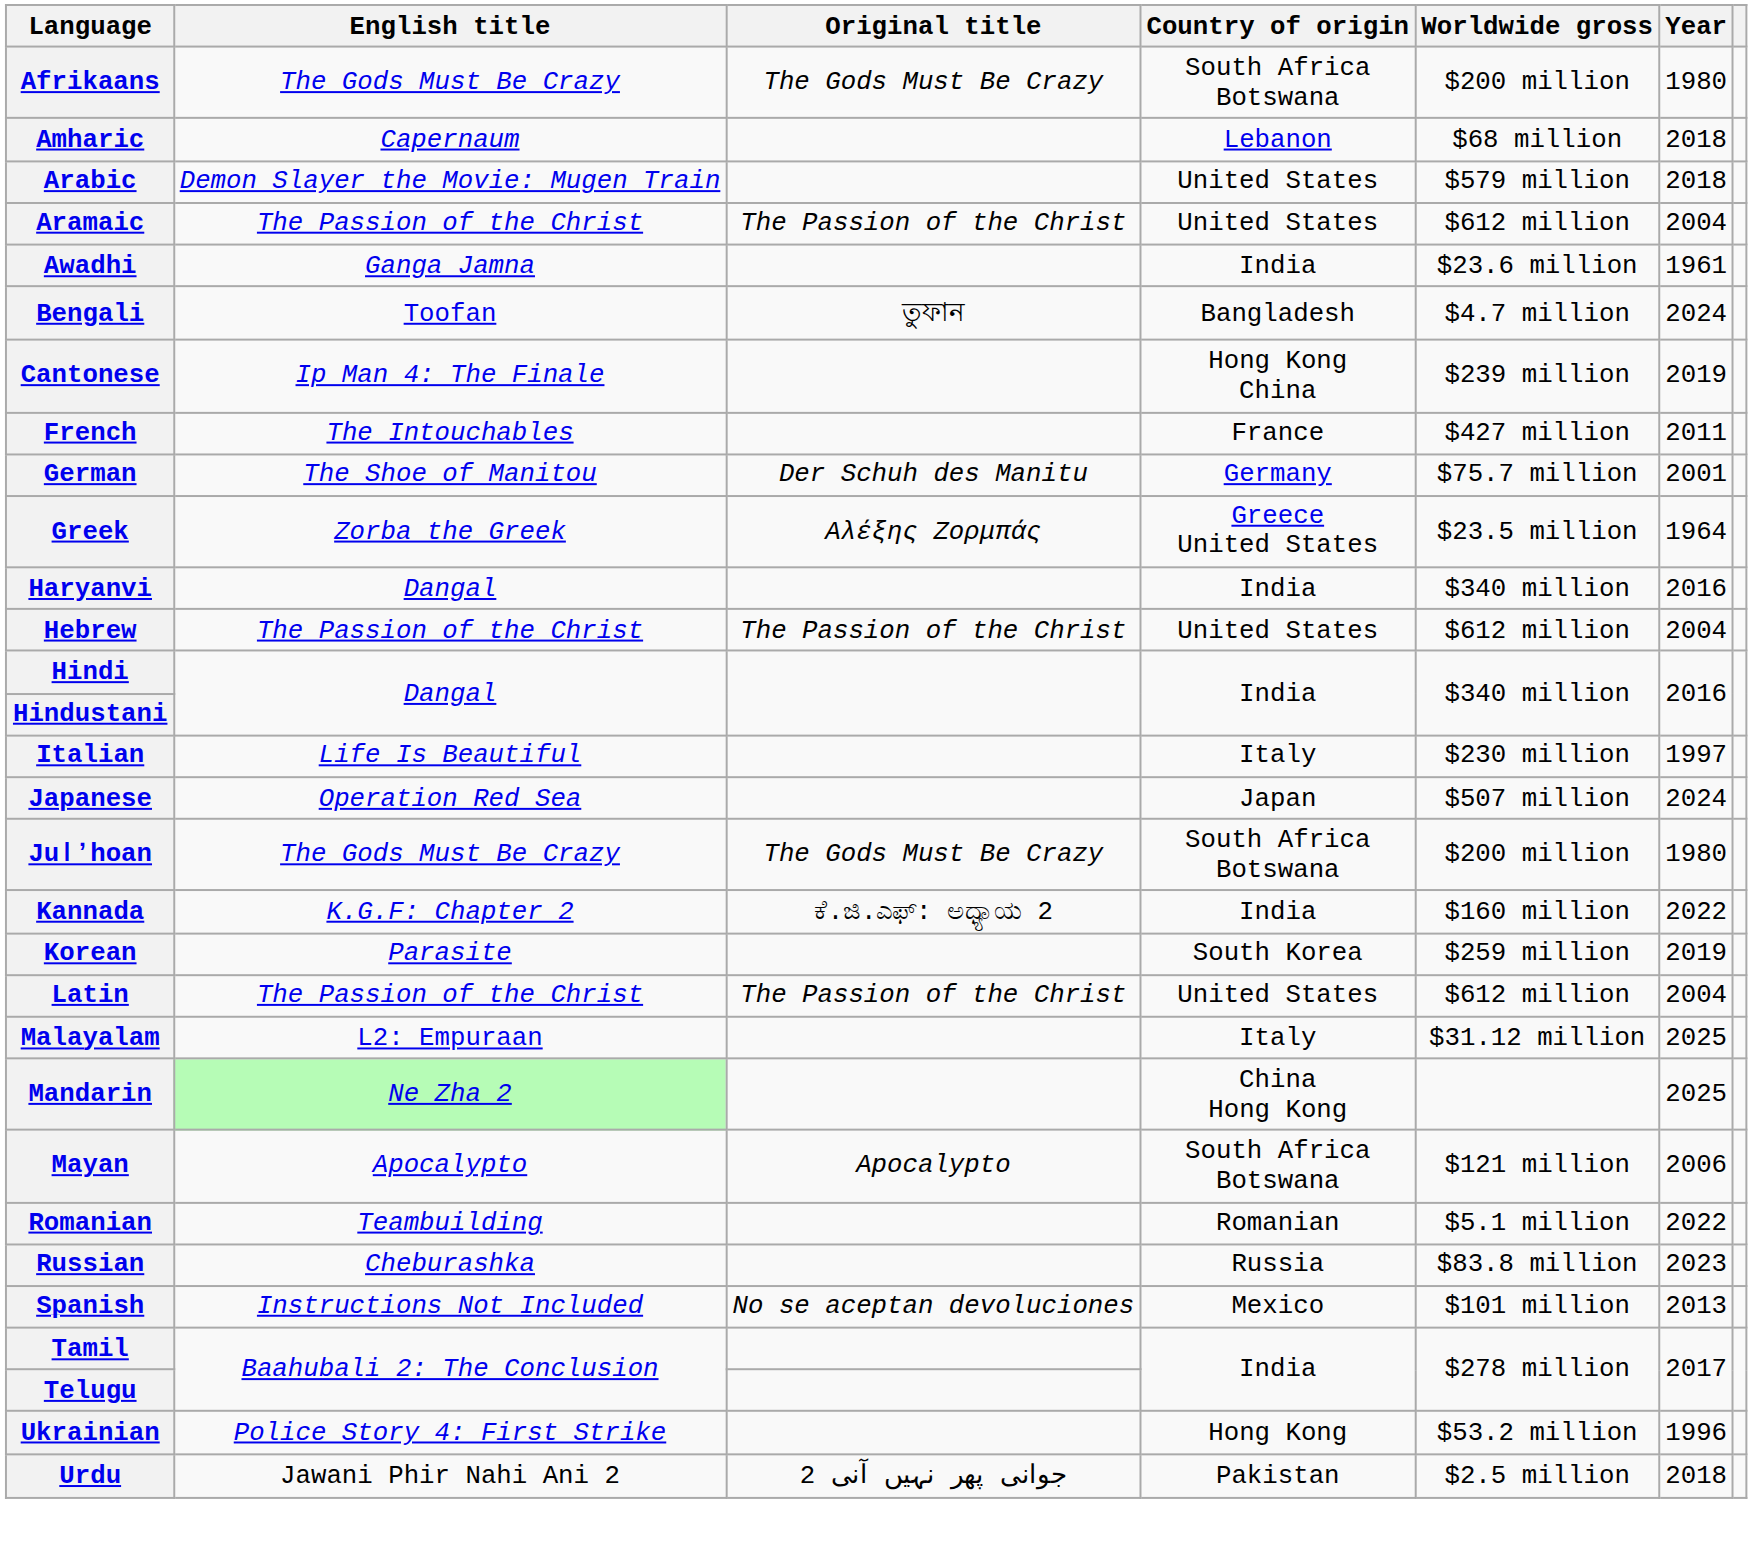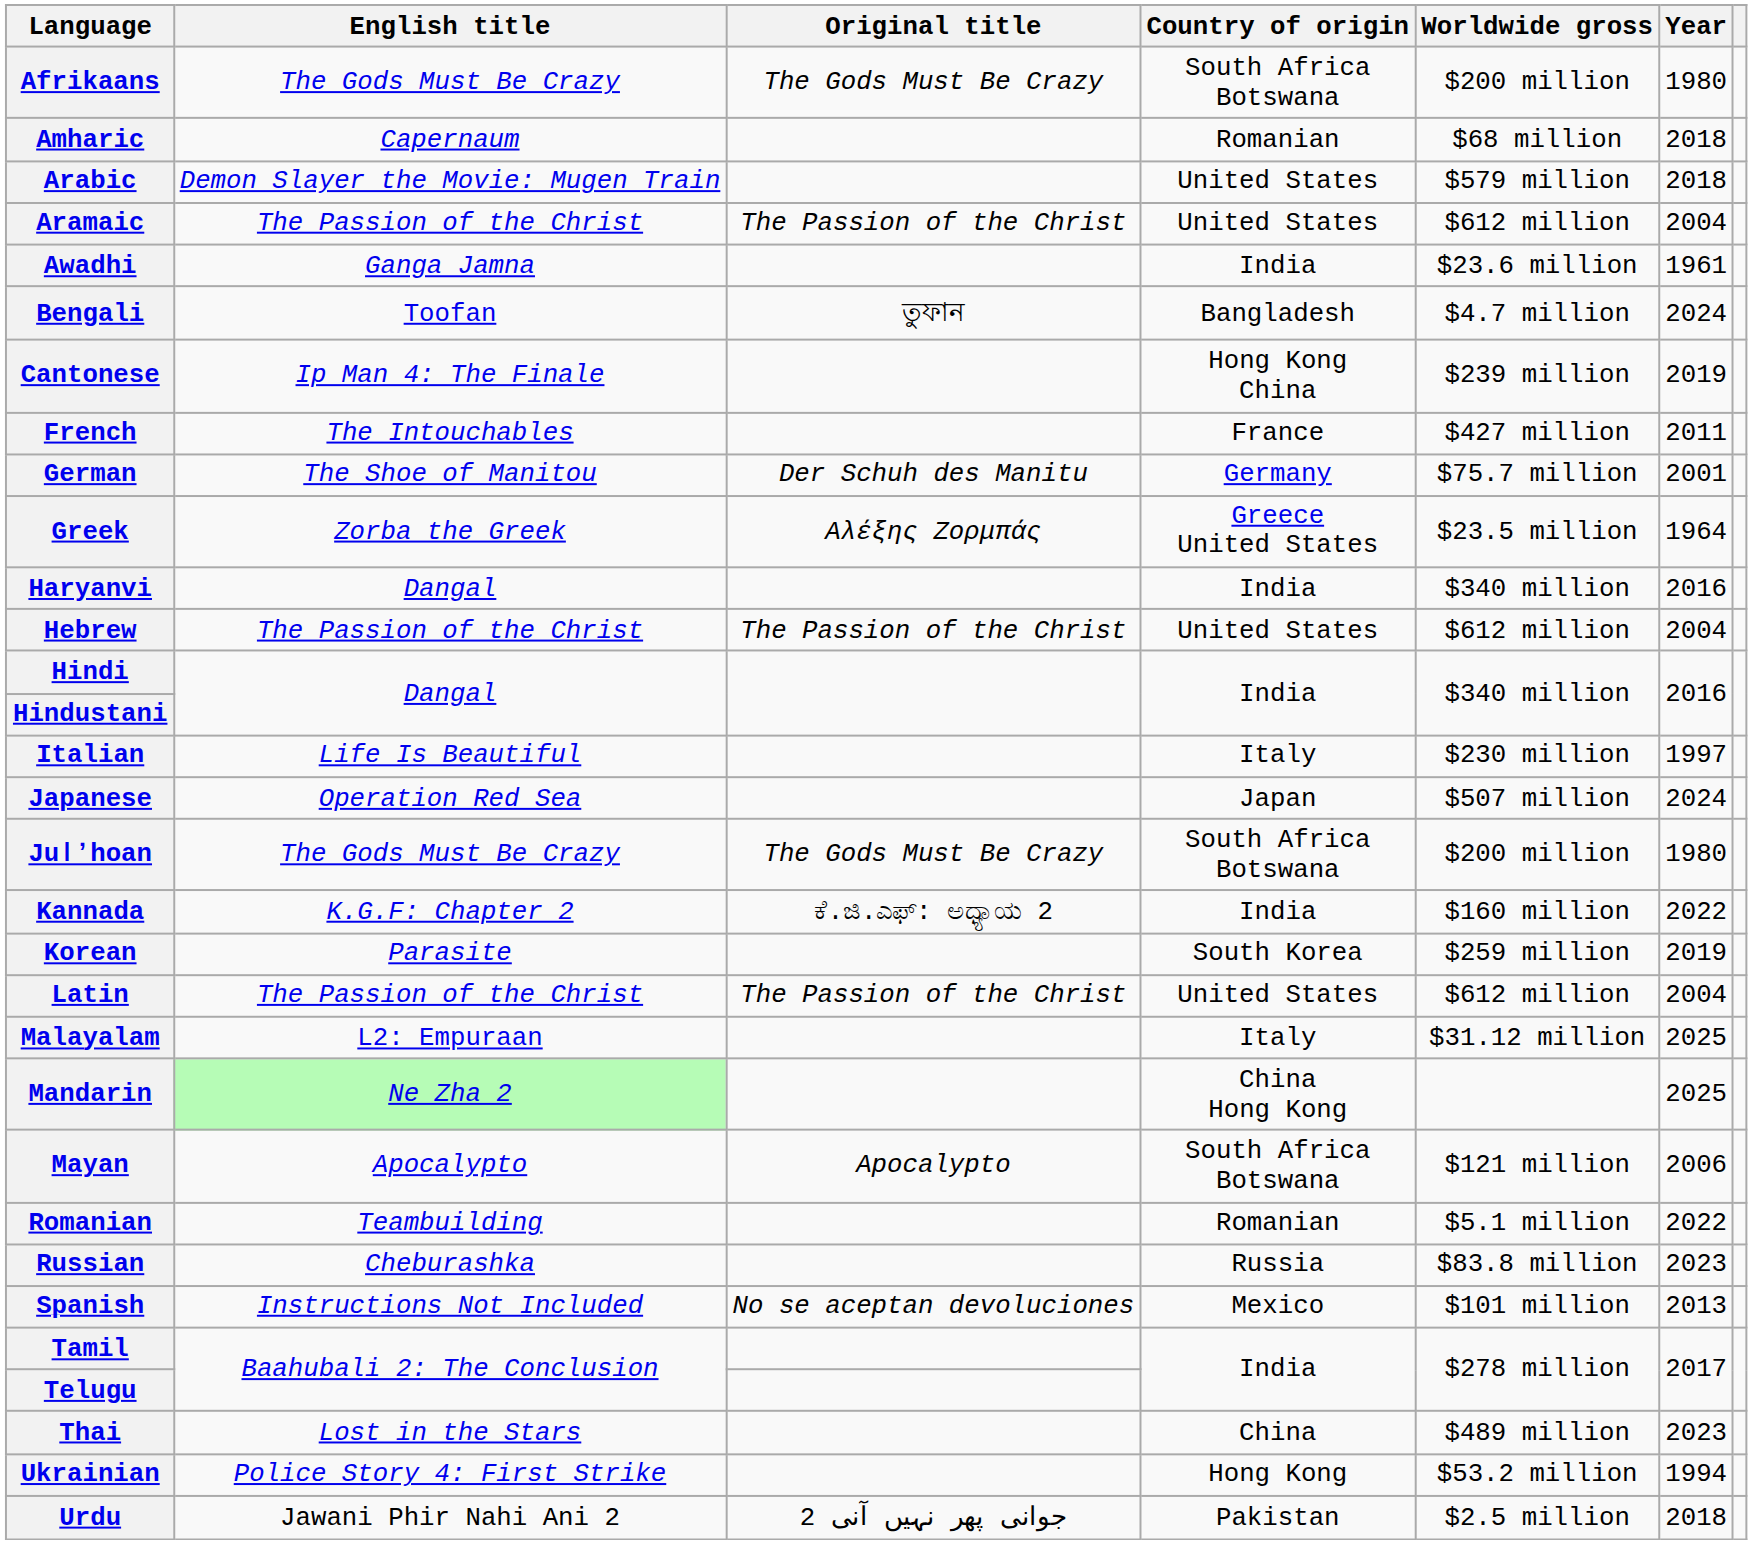 <table class="wikitable sortable" style="margin:auto; text-align:center">
 <tr>
 <th>Language</th>
 <th>English title</th>
 <th>Original title</th>
 <th>Country of origin</th>
 <th>Worldwide gross</th>
 <th>Year</th>
 <th scope="col" class="unsortable"></th>
 </tr>
 <tr>
 <th><a href='#'>Afrikaans</a></th>
 <td><em><a href='#'>The Gods Must Be Crazy</a></em></td>
 <td><em>The Gods Must Be Crazy</em></td>
 <td>South Africa <br> Botswana</td>
 <td>$200 million</td>
 <td>1980</td>
 <td></td>
 </tr>
 <tr>
 <th><a href='#'>Amharic</a></th>
 <td><a href='#'><em>Capernaum</em></a></td>
 <td></td>
-<td><a href='#'>Lebanon</a></td>
+<td>Romanian</td>
 <td>$68 million</td>
 <td>2018</td>
 <td></td>
 </tr>
 <tr>
 <th><a href='#'>Arabic</a></th>
 <td><em><a href='#'>Demon Slayer the Movie: Mugen Train</a></em></td>
 <td></td>
 <td>United States</td>
 <td>$579 million</td>
 <td>2018</td>
 <td></td>
 </tr>
 <tr>
 <th><a href='#'>Aramaic</a></th>
 <td scope="row"><em><a href='#'>The Passion of the Christ</a></em></td>
 <td scope="row"><em>The Passion of the Christ</em></td>
 <td scope="row">United States</td>
 <td scope="row">$612 million</td>
 <td scope="row">2004</td>
 <td scope="row"></td>
 </tr>
 <tr>
 <th><a href='#'>Awadhi</a></th>
 <td><em><a href='#'>Ganga Jamna</a></em></td>
 <td> <br> </td>
 <td>India</td>
 <td>$23.6 million</td>
 <td>1961</td>
 <td></td>
 </tr>
 <tr>
 <th><a href='#'>Bengali</a></th>
 <td><a href='#'>Toofan</a></td>
 <td>তুফান</td>
 <td>Bangladesh</td>
 <td>$4.7 million</td>
 <td>2024</td>
 <td></td>
 </tr>
 <tr>
 <th><a href='#'>Cantonese</a></th>
 <td><em><a href='#'>Ip Man 4: The Finale</a></em></td>
 <td></td>
 <td>Hong Kong <br> China</td>
 <td>$239 million</td>
 <td>2019</td>
 <td></td>
 </tr>
 <tr>
 <th><a href='#'>French</a></th>
 <td><em><a href='#'>The Intouchables</a></em></td>
 <td><em></em></td>
 <td>France</td>
 <td>$427 million</td>
 <td>2011</td>
 <td></td>
 </tr>
 <tr>
 <th><a href='#'>German</a></th>
 <td><em><a href='#'>The Shoe of Manitou</a></em></td>
 <td><em>Der Schuh des Manitu</em></td>
 <td><a href='#'>Germany</a></td>
 <td>$75.7 million</td>
 <td>2001</td>
 <td></td>
 </tr>
 <tr>
 <th><a href='#'>Greek</a></th>
 <td><em><a href='#'>Zorba the Greek</a></em></td>
 <td><em>Αλέξης Ζορμπάς</em></td>
 <td><a href='#'>Greece</a> <br> United States</td>
 <td>$23.5 million</td>
 <td>1964</td>
 <td></td>
 </tr>
 <tr>
 <th><a href='#'>Haryanvi</a></th>
 <td><em><a href='#'>Dangal</a></em></td>
 <td></td>
 <td>India</td>
 <td>$340 million</td>
 <td>2016</td>
 <td></td>
 </tr>
 <tr>
 <th><a href='#'>Hebrew</a></th>
 <td><em><a href='#'>The Passion of the Christ</a></em></td>
 <td><em>The Passion of the Christ</em></td>
 <td>United States</td>
 <td>$612 million</td>
 <td>2004</td>
 <td></td>
 </tr>
 <tr>
 <th><a href='#'>Hindi</a></th>
 <td rowspan="2"><em><a href='#'>Dangal</a></em></td>
 <td rowspan="2"></td>
 <td rowspan="2">India</td>
 <td rowspan="2">$340 million</td>
 <td rowspan="2">2016</td>
 <td rowspan="2"></td>
 </tr>
 <tr>
 <th><a href='#'>Hindustani</a></th>
 </tr>
 <tr>
 <th><a href='#'>Italian</a></th>
 <td><em><a href='#'>Life Is Beautiful</a></em></td>
 <td><em></em></td>
 <td>Italy</td>
 <td>$230 million</td>
 <td>1997</td>
 <td></td>
 </tr>
 <tr>
 <th><a href='#'>Japanese</a></th>
 <td><em><a href='#'>Operation Red Sea</a></em></td>
 <td></td>
 <td>Japan</td>
 <td>$507 million</td>
 <td>2024</td>
 <td></td>
 </tr>
 <tr>
 <th><a href='#'>Juǀʼhoan</a></th>
 <td><em><a href='#'>The Gods Must Be Crazy</a></em></td>
 <td><em>The Gods Must Be Crazy</em></td>
 <td>South Africa <br> Botswana</td>
 <td>$200 million</td>
 <td>1980</td>
 <td></td>
 </tr>
 <tr>
 <th><a href='#'>Kannada</a></th>
 <td><em><a href='#'>K.G.F: Chapter 2</a></em></td>
 <td>ಕೆ.ಜಿ.ಎಫ್: ಅಧ್ಯಾಯ 2</td>
 <td>India</td>
 <td>$160 million</td>
 <td>2022</td>
 <td></td>
 </tr>
 <tr>
 <th><a href='#'>Korean</a></th>
 <td><em><a href='#'>Parasite</a></em></td>
 <td></td>
 <td>South Korea</td>
 <td>$259 million</td>
 <td>2019</td>
 <td></td>
 </tr>
 <tr>
 <th><a href='#'>Latin</a></th>
 <td><em><a href='#'>The Passion of the Christ</a></em></td>
 <td><em>The Passion of the Christ</em></td>
 <td>United States</td>
 <td>$612 million</td>
 <td>2004</td>
 <td></td>
 </tr>
 <tr>
 <th><a href='#'>Malayalam</a></th>
 <td><em><a href='#'></em>L2: Empuraan<em></a></em></td>
 <td></td>
 <td>Italy</td>
 <td>$31.12 million</td>
 <td style="text-align:center;">2025</td>
 <td></td>
 </tr>
 <tr>
 <th><a href='#'>Mandarin</a></th>
 <td style="background:#b6fcb6;"><em><a href='#'>Ne Zha 2</a></em> </td>
 <td></td>
 <td>China <br> Hong Kong</td>
 <td></td>
 <td style="text-align:center;">2025</td>
 <td></td>
 </tr>
 <tr>
 <th><a href='#'>Mayan</a></th>
 <td><em><a href='#'>Apocalypto</a></em></td>
 <td><em>Apocalypto</em></td>
 <td>South Africa <br> Botswana</td>
 <td>$121 million</td>
 <td>2006</td>
 <td></td>
 </tr>
 <tr>
 <th><a href='#'>Romanian</a></th>
 <td><a href='#'><em>Teambuilding</em></a></td>
 <td></td>
 <td>Romanian</td>
 <td>$5.1 million</td>
 <td>2022</td>
 <td></td>
 </tr>
 <tr>
 <th><a href='#'>Russian</a></th>
 <td><a href='#'><em>Cheburashka</em></a></td>
 <td></td>
 <td>Russia</td>
 <td>$83.8 million</td>
 <td>2023</td>
 <td></td>
 </tr>
 <tr>
 <th><a href='#'>Spanish</a></th>
 <td><em><a href='#'>Instructions Not Included</a></em></td>
 <td><em>No se aceptan devoluciones</em></td>
 <td>Mexico</td>
 <td>$101 million</td>
 <td>2013</td>
 <td></td>
 </tr>
 <tr>
 <th><a href='#'>Tamil</a></th>
 <td rowspan="2"><em><a href='#'>Baahubali 2: The Conclusion</a></em></td>
 <td></td>
 <td rowspan="2">India</td>
 <td rowspan="2">$278 million</td>
 <td rowspan="2">2017</td>
 <td rowspan="2"></td>
 </tr>
 <tr>
 <th><a href='#'>Telugu</a></th>
 <td></td>
 </tr>
 <tr>
+<th><a href='#'>Thai</a></th>
+<td><em><a href='#'>Lost in the Stars</a></em></td>
+<td></td>
+<td>China</td>
+<td>$489 million</td>
+<td>2023</td>
+<td></td>
+</tr>
+<tr>
 <th><a href='#'>Ukrainian</a></th>
 <td><em><a href='#'>Police Story 4: First Strike</a></em></td>
 <td></td>
 <td>Hong Kong</td>
 <td>$53.2 million</td>
-<td>1996</td>
+<td>1994</td>
 <td></td>
 </tr>
 <tr>
 <th><a href='#'>Urdu</a></th>
 <td>Jawani Phir Nahi Ani 2</td>
 <td>جوانی پھر نہیں آنی 2 <br></td>
 <td>Pakistan</td>
 <td>$2.5 million</td>
 <td>2018</td>
 <td></td>
 </tr>
 </table>
